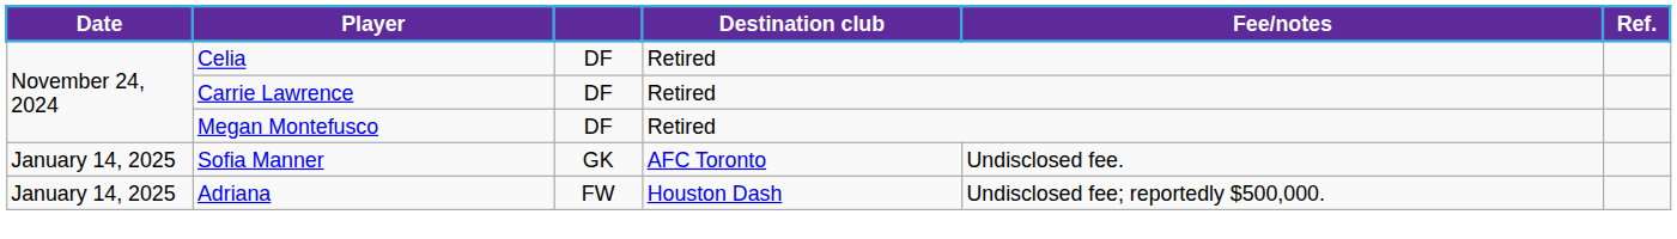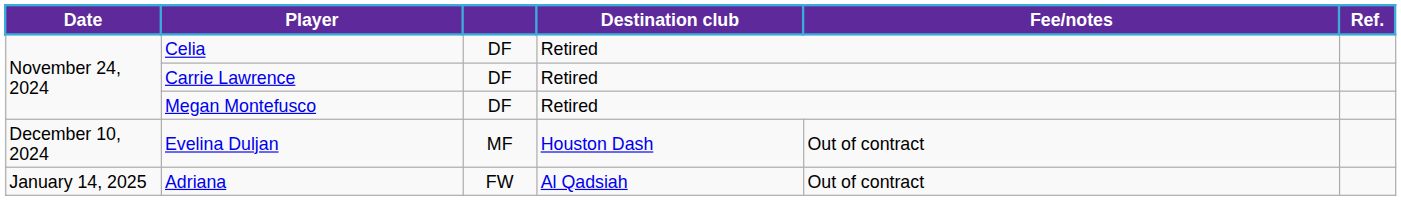 <table class="wikitable" style="text-align:left; font-size:95%;">
 <tr>
 <th style="background:#5E299A; color:white; border:2px solid #3aadd9; width:125px;">Date</th>
 <th style="background:#5E299A; color:white; border:2px solid #3aadd9; width:250px;">Player</th>
 <th style="background:#5E299A; color:white; border:2px solid #3aadd9; width:55px;"></th>
 <th style="background:#5E299A; color:white; border:2px solid #3aadd9; width:220px;">Destination club</th>
 <th style="background:#5E299A; color:white; border:2px solid #3aadd9; width:450px;">Fee/notes</th>
 <th style="background:#5E299A; color:white; border:2px solid #3aadd9; width:40px;">Ref.</th>
 </tr>
 <tr>
 <td rowspan="3">November 24, 2024</td>
 <td> <a href='#'>Celia</a></td>
 <td style="text-align: center;">DF</td>
 <td colspan="2">Retired</td>
 <td></td>
 </tr>
 <tr>
 <td> <a href='#'>Carrie Lawrence</a></td>
 <td style="text-align: center;">DF</td>
 <td colspan="2">Retired</td>
 <td></td>
 </tr>
 <tr>
 <td> <a href='#'>Megan Montefusco</a></td>
 <td style="text-align: center;">DF</td>
 <td colspan="2">Retired</td>
 <td></td>
 </tr>
 <tr>
-<td>January 14, 2025</td>
-<td> <a href='#'>Sofia Manner</a></td>
-<td style="text-align: center;">GK</td>
-<td> <a href='#'>AFC Toronto</a></td>
-<td>Undisclosed fee.</td>
+<td>December 10, 2024</td>
+<td> <a href='#'>Evelina Duljan</a></td>
+<td style="text-align: center;">MF</td>
+<td> <a href='#'>Houston Dash</a></td>
+<td>Out of contract</td>
 <td></td>
 </tr>
 <tr>
 <td>January 14, 2025</td>
 <td> <a href='#'>Adriana</a></td>
 <td style="text-align: center;">FW</td>
-<td> <a href='#'>Houston Dash</a></td>
-<td>Undisclosed fee; reportedly $500,000.</td>
+<td> <a href='#'>Al Qadsiah</a></td>
+<td>Out of contract</td>
 <td></td>
 </tr>
 </table>
